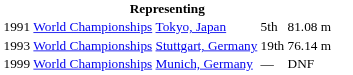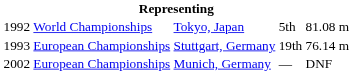 <table>
 <tr>
 <th colspan="5">Representing </th>
 </tr>
 <tr>
-<td>1991</td>
+<td>1992</td>
 <td><a href='#'>World Championships</a></td>
 <td><a href='#'>Tokyo, Japan</a></td>
 <td>5th</td>
 <td>81.08 m</td>
 </tr>
 <tr>
 <td>1993</td>
-<td><a href='#'>World Championships</a></td>
+<td><a href='#'>European Championships</a></td>
 <td><a href='#'>Stuttgart, Germany</a></td>
 <td>19th</td>
 <td>76.14 m</td>
 </tr>
 <tr>
-<td>1999</td>
-<td><a href='#'>World Championships</a></td>
+<td>2002</td>
+<td><a href='#'>European Championships</a></td>
 <td><a href='#'>Munich, Germany</a></td>
 <td>—</td>
 <td>DNF</td>
 </tr>
 </table>
